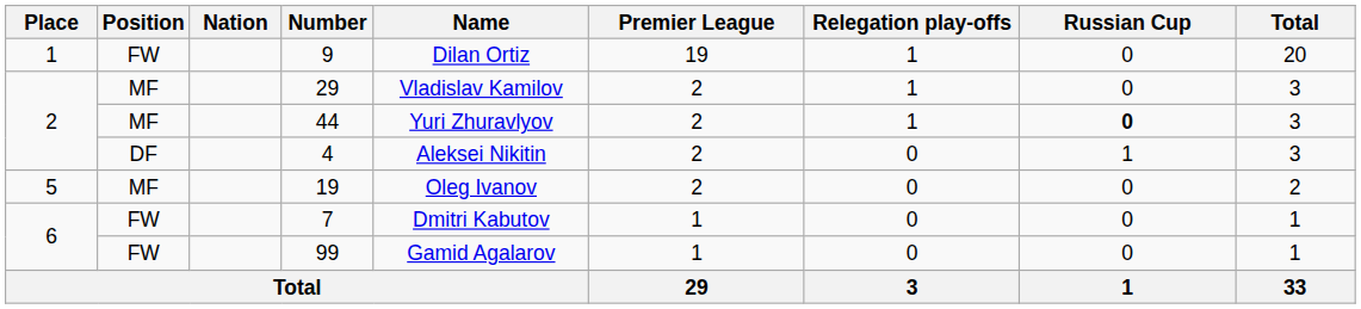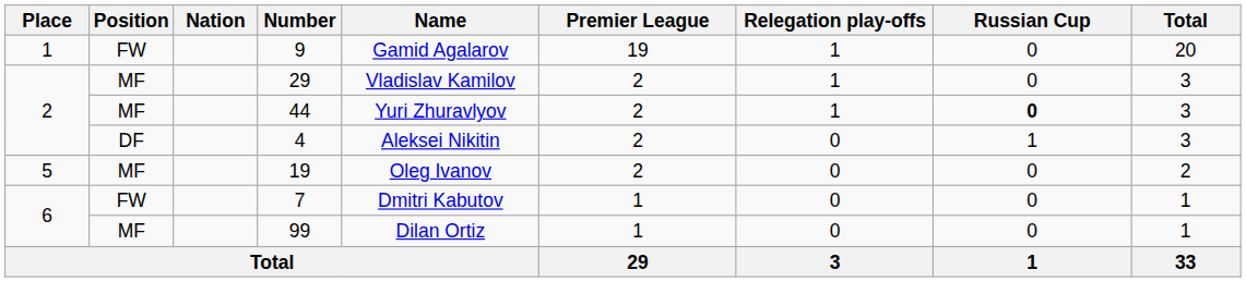 <table class="wikitable" style="font-size: 95%; text-align: center;">
 <tr>
 <th width=60>Place</th>
 <th width=60>Position</th>
 <th width=60>Nation</th>
 <th width=60>Number</th>
 <th width=150>Name</th>
 <th width=150>Premier League</th>
 <th width=150>Relegation play-offs</th>
 <th width=150>Russian Cup</th>
 <th width=80>Total</th>
 </tr>
 <tr>
 <td>1</td>
 <td>FW</td>
 <td></td>
 <td>9</td>
-<td><a href='#'>Dilan Ortiz</a></td>
+<td><a href='#'>Gamid Agalarov</a></td>
 <td>19</td>
 <td>1</td>
 <td>0</td>
 <td>20</td>
 </tr>
 <tr>
 <td rowspan="3">2</td>
 <td>MF</td>
 <td></td>
 <td>29</td>
 <td><a href='#'>Vladislav Kamilov</a></td>
 <td>2</td>
 <td>1</td>
 <td>0</td>
 <td>3</td>
 </tr>
 <tr>
 <td>MF</td>
 <td></td>
 <td>44</td>
 <td><a href='#'>Yuri Zhuravlyov</a></td>
 <td>2</td>
 <td>1</td>
 <td><strong>0</strong></td>
 <td>3</td>
 </tr>
 <tr>
 <td>DF</td>
 <td></td>
 <td>4</td>
 <td><a href='#'>Aleksei Nikitin</a></td>
 <td>2</td>
 <td>0</td>
 <td>1</td>
 <td>3</td>
 </tr>
 <tr>
 <td>5</td>
 <td>MF</td>
 <td></td>
 <td>19</td>
 <td><a href='#'>Oleg Ivanov</a></td>
 <td>2</td>
 <td>0</td>
 <td>0</td>
 <td>2</td>
 </tr>
 <tr>
 <td rowspan="2">6</td>
 <td>FW</td>
 <td></td>
 <td>7</td>
 <td><a href='#'>Dmitri Kabutov</a></td>
 <td>1</td>
 <td>0</td>
 <td>0</td>
 <td>1</td>
 </tr>
 <tr>
-<td>FW</td>
+<td>MF</td>
 <td></td>
 <td>99</td>
-<td><a href='#'>Gamid Agalarov</a></td>
+<td><a href='#'>Dilan Ortiz</a></td>
 <td>1</td>
 <td>0</td>
 <td>0</td>
 <td>1</td>
 </tr>
 <tr>
 <th colspan=5>Total</th>
 <th>29</th>
 <th>3</th>
 <th>1</th>
 <th>33</th>
 </tr>
 </table>
